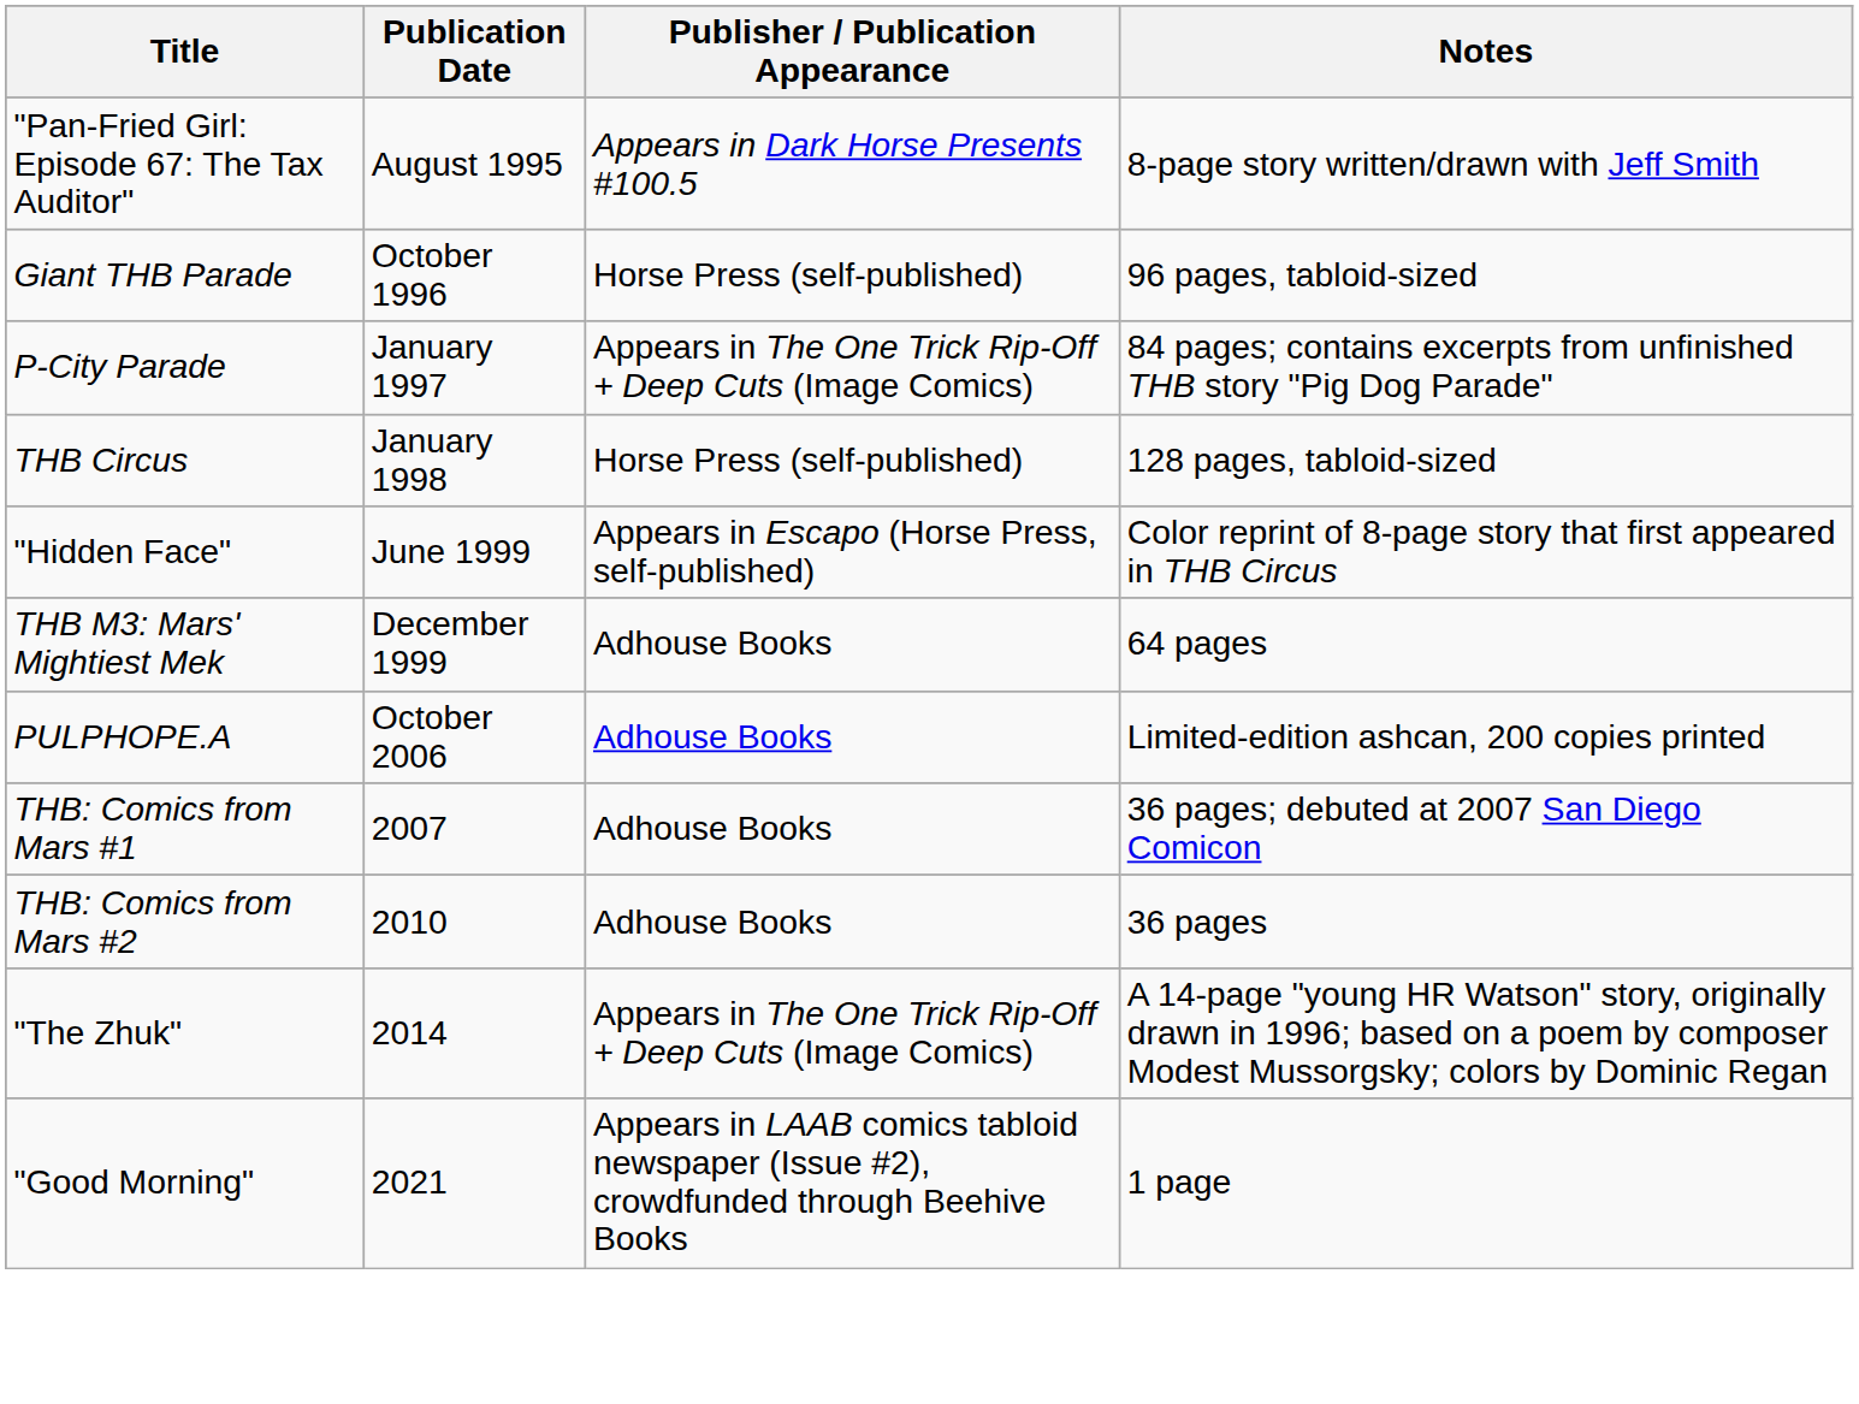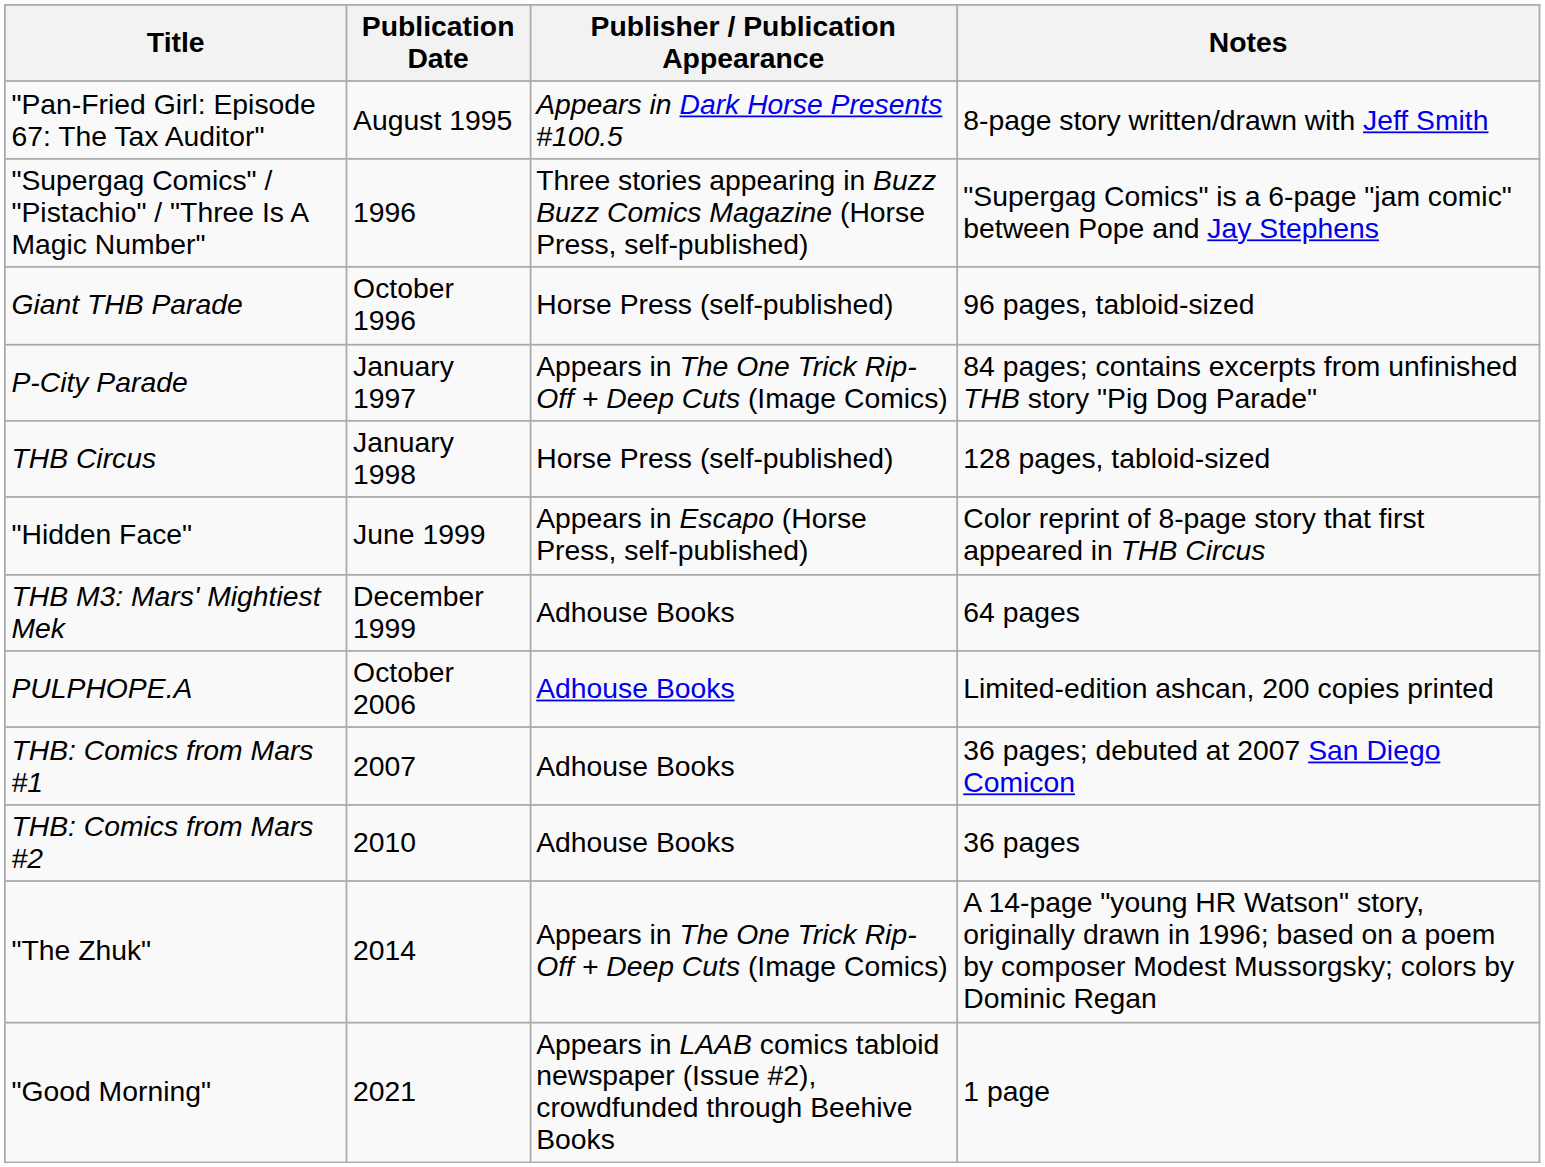 <table class="wikitable">
 <tr>
 <th>Title</th>
 <th>Publication Date</th>
 <th>Publisher / Publication Appearance</th>
 <th>Notes</th>
 </tr>
 <tr>
 <td>"Pan-Fried Girl: Episode 67: The Tax Auditor"</td>
 <td>August 1995</td>
 <td><em>Appears in <a href='#'>Dark Horse Presents</a> #100.5</em></td>
 <td>8-page story written/drawn with <a href='#'>Jeff Smith</a></td>
+</tr>
+<tr>
+<td>"Supergag Comics" / "Pistachio" / "Three Is A Magic Number"</td>
+<td>1996</td>
+<td>Three stories appearing in <em>Buzz Buzz Comics Magazine</em> (Horse Press, self-published)</td>
+<td>"Supergag Comics" is a 6-page "jam comic" between Pope and <a href='#'>Jay Stephens</a></td>
 </tr>
 <tr>
 <td><em>Giant THB Parade</em></td>
 <td>October 1996</td>
 <td>Horse Press (self-published)</td>
 <td>96 pages, tabloid-sized</td>
 </tr>
 <tr>
 <td><em>P-City Parade</em></td>
 <td>January 1997</td>
 <td>Appears in <em>The One Trick Rip-Off + Deep Cuts</em> (Image Comics)</td>
 <td>84 pages; contains excerpts from unfinished <em>THB</em> story "Pig Dog Parade"</td>
 </tr>
 <tr>
 <td><em>THB Circus</em></td>
 <td>January 1998</td>
 <td>Horse Press (self-published)</td>
 <td>128 pages, tabloid-sized</td>
 </tr>
 <tr>
 <td>"Hidden Face"</td>
 <td>June 1999</td>
 <td>Appears in <em>Escapo</em> (Horse Press, self-published)</td>
 <td>Color reprint of 8-page story that first appeared in <em>THB Circus</em></td>
 </tr>
 <tr>
 <td><em>THB M3: Mars' Mightiest Mek</em></td>
 <td>December 1999</td>
 <td>Adhouse Books</td>
 <td>64 pages</td>
 </tr>
 <tr>
 <td><em>PULPHOPE.A</em></td>
 <td>October 2006</td>
 <td><a href='#'>Adhouse Books</a></td>
 <td>Limited-edition ashcan, 200 copies printed</td>
 </tr>
 <tr>
 <td><em>THB: Comics from Mars #1</em></td>
 <td>2007</td>
 <td>Adhouse Books</td>
 <td>36 pages; debuted at 2007 <a href='#'>San Diego Comicon</a></td>
 </tr>
 <tr>
 <td><em>THB: Comics from Mars #2</em></td>
 <td>2010</td>
 <td>Adhouse Books</td>
 <td>36 pages</td>
 </tr>
 <tr>
 <td>"The Zhuk"</td>
 <td>2014</td>
 <td>Appears in <em>The One Trick Rip-Off + Deep Cuts</em> (Image Comics)</td>
 <td>A 14-page "young HR Watson" story, originally drawn in 1996; based on a poem by composer Modest Mussorgsky; colors by Dominic Regan</td>
 </tr>
 <tr>
 <td>"Good Morning"</td>
 <td>2021</td>
 <td>Appears in <em>LAAB</em> comics tabloid newspaper (Issue #2), crowdfunded through Beehive Books</td>
 <td>1 page</td>
 </tr>
 </table>
